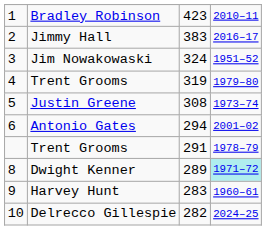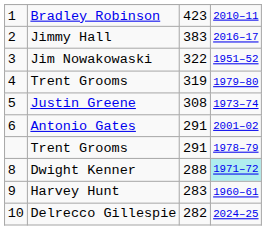 <table class="wikitable">
 <tr>
 </tr>
 <tr>
 <td>1</td>
 <td><a href='#'>Bradley Robinson</a></td>
 <td>423</td>
 <td style="font-size:80%;"><a href='#'>2010–11</a></td>
 </tr>
 <tr>
 <td>2</td>
 <td>Jimmy Hall</td>
 <td>383</td>
 <td style="font-size:80%;"><a href='#'>2016–17</a></td>
 </tr>
 <tr>
 <td>3</td>
 <td>Jim Nowakowaski</td>
-<td>324</td>
+<td>322</td>
 <td style="font-size:80%;"><a href='#'>1951–52</a></td>
 </tr>
 <tr>
 <td>4</td>
 <td>Trent Grooms</td>
 <td>319</td>
 <td style="font-size:80%;"><a href='#'>1979–80</a></td>
 </tr>
 <tr>
 <td>5</td>
 <td><a href='#'>Justin Greene</a></td>
 <td>308</td>
 <td style="font-size:80%;"><a href='#'>1973–74</a></td>
 </tr>
 <tr>
 <td>6</td>
 <td><a href='#'>Antonio Gates</a></td>
-<td>294</td>
+<td>291</td>
 <td style="font-size:80%;"><a href='#'>2001–02</a></td>
 </tr>
 <tr>
 <td></td>
 <td>Trent Grooms</td>
 <td>291</td>
 <td style="font-size:80%;"><a href='#'>1978–79</a></td>
 </tr>
 <tr>
 <td>8</td>
 <td>Dwight Kenner</td>
-<td>289</td>
+<td>288</td>
 <td style="background: paleturquoise; font-size:80%;"><a href='#'>1971–72</a></td>
 </tr>
 <tr>
 <td>9</td>
 <td>Harvey Hunt</td>
 <td>283</td>
 <td style="font-size:80%;"><a href='#'>1960–61</a></td>
 </tr>
 <tr>
 <td>10</td>
 <td>Delrecco Gillespie</td>
 <td>282</td>
 <td style="font-size:80%;"><a href='#'>2024–25</a></td>
 </tr>
 </table>
